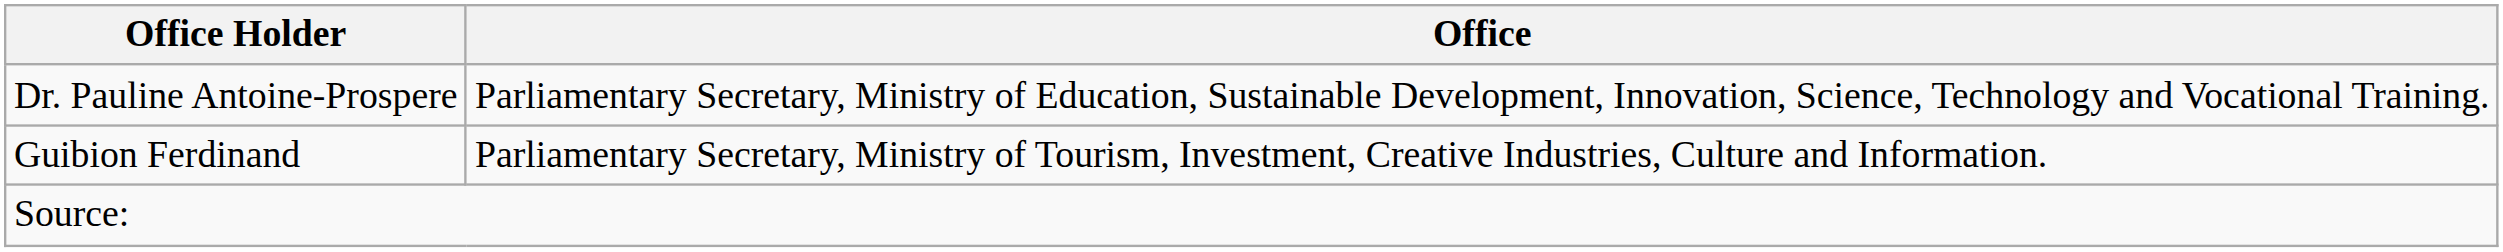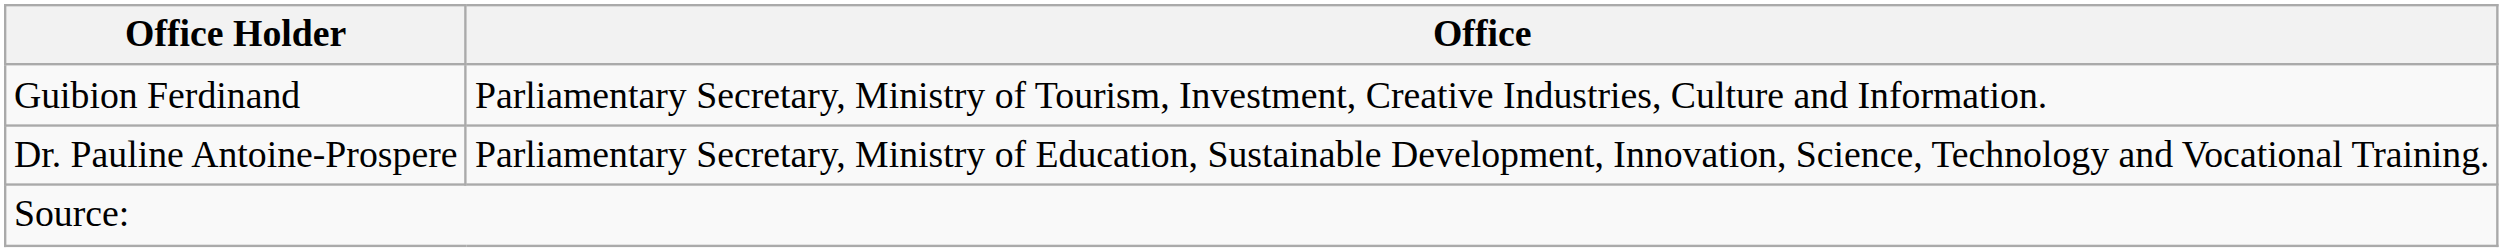 <table class="wikitable">
 <tr>
 <th>Office Holder</th>
 <th>Office</th>
 </tr>
 <tr>
+<td>Guibion Ferdinand</td>
+<td>Parliamentary Secretary, Ministry of Tourism, Investment, Creative Industries, Culture and Information.</td>
+</tr>
+<tr>
 <td>Dr. Pauline Antoine-Prospere</td>
 <td>Parliamentary Secretary, Ministry of Education, Sustainable Development, Innovation, Science, Technology and Vocational Training.</td>
-</tr>
-<tr>
-<td>Guibion Ferdinand</td>
-<td>Parliamentary Secretary, Ministry of Tourism, Investment, Creative Industries, Culture and Information.</td>
 </tr>
 <tr>
 <td colspan="2">Source: </td>
 </tr>
 </table>
